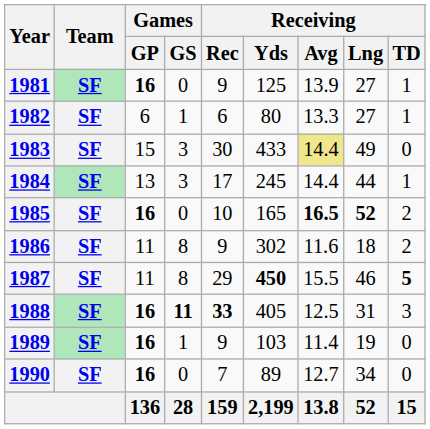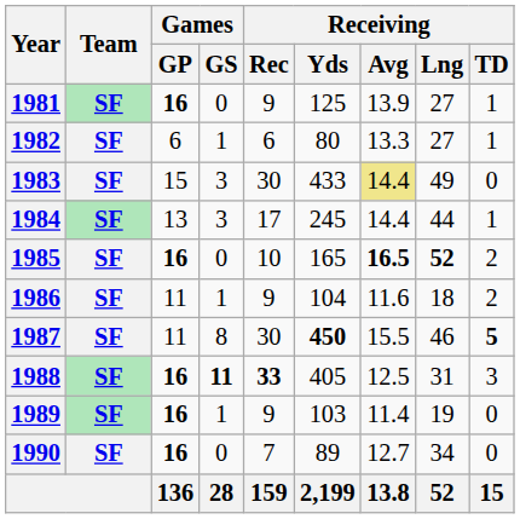 <table class="wikitable" style="text-align:center">
 <tr>
 <th rowspan="2">Year</th>
 <th rowspan="2">Team</th>
 <th colspan="2">Games</th>
 <th colspan="5">Receiving</th>
 </tr>
 <tr>
 <th>GP</th>
 <th>GS</th>
 <th>Rec</th>
 <th>Yds</th>
 <th>Avg</th>
 <th>Lng</th>
 <th>TD</th>
 </tr>
 <tr>
 <th><a href='#'>1981</a></th>
 <th style="background:#afe6ba; width:3em;"><a href='#'>SF</a></th>
 <td><strong>16</strong></td>
 <td>0</td>
 <td>9</td>
 <td>125</td>
 <td>13.9</td>
 <td>27</td>
 <td>1</td>
 </tr>
 <tr>
 <th><a href='#'>1982</a></th>
 <th><a href='#'>SF</a></th>
 <td>6</td>
 <td>1</td>
 <td>6</td>
 <td>80</td>
 <td>13.3</td>
 <td>27</td>
 <td>1</td>
 </tr>
 <tr>
 <th><a href='#'>1983</a></th>
 <th><a href='#'>SF</a></th>
 <td>15</td>
 <td>3</td>
 <td>30</td>
 <td>433</td>
 <td style="background: khaki;">14.4</td>
 <td>49</td>
 <td>0</td>
 </tr>
 <tr>
 <th><a href='#'>1984</a></th>
 <th style="background:#afe6ba; width:3em;"><a href='#'>SF</a></th>
 <td>13</td>
 <td>3</td>
 <td>17</td>
 <td>245</td>
 <td>14.4</td>
 <td>44</td>
 <td>1</td>
 </tr>
 <tr>
 <th><a href='#'>1985</a></th>
 <th><a href='#'>SF</a></th>
 <td><strong>16</strong></td>
 <td>0</td>
 <td>10</td>
 <td>165</td>
 <td><strong>16.5</strong></td>
 <td><strong>52</strong></td>
 <td>2</td>
 </tr>
 <tr>
 <th><a href='#'>1986</a></th>
 <th><a href='#'>SF</a></th>
 <td>11</td>
-<td>8</td>
+<td>1</td>
 <td>9</td>
-<td>302</td>
+<td>104</td>
 <td>11.6</td>
 <td>18</td>
 <td>2</td>
 </tr>
 <tr>
 <th><a href='#'>1987</a></th>
 <th><a href='#'>SF</a></th>
 <td>11</td>
 <td>8</td>
-<td>29</td>
+<td>30</td>
 <td><strong>450</strong></td>
 <td>15.5</td>
 <td>46</td>
 <td><strong>5</strong></td>
 </tr>
 <tr>
 <th><a href='#'>1988</a></th>
 <th style="background:#afe6ba; width:3em;"><a href='#'>SF</a></th>
 <td><strong>16</strong></td>
 <td><strong>11</strong></td>
 <td><strong>33</strong></td>
 <td>405</td>
 <td>12.5</td>
 <td>31</td>
 <td>3</td>
 </tr>
 <tr>
 <th><a href='#'>1989</a></th>
 <th style="background:#afe6ba; width:3em;"><a href='#'>SF</a></th>
 <td><strong>16</strong></td>
 <td>1</td>
 <td>9</td>
 <td>103</td>
 <td>11.4</td>
 <td>19</td>
 <td>0</td>
 </tr>
 <tr>
 <th><a href='#'>1990</a></th>
 <th><a href='#'>SF</a></th>
 <td><strong>16</strong></td>
 <td>0</td>
 <td>7</td>
 <td>89</td>
 <td>12.7</td>
 <td>34</td>
 <td>0</td>
 </tr>
 <tr>
 <th colspan="2"></th>
 <th>136</th>
 <th>28</th>
 <th>159</th>
 <th>2,199</th>
 <th>13.8</th>
 <th>52</th>
 <th>15</th>
 </tr>
 </table>
